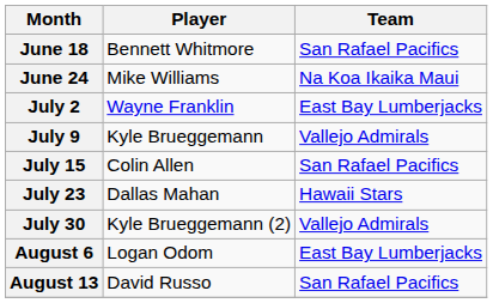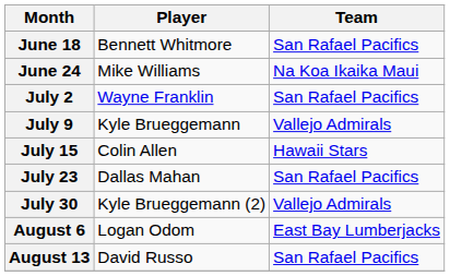 <table class="wikitable">
 <tr>
 <th>Month</th>
 <th>Player</th>
 <th>Team</th>
 </tr>
 <tr>
 <th>June 18</th>
 <td>Bennett Whitmore</td>
 <td><a href='#'>San Rafael Pacifics</a></td>
 </tr>
 <tr>
 <th>June 24</th>
 <td>Mike Williams</td>
 <td><a href='#'>Na Koa Ikaika Maui</a></td>
 </tr>
 <tr>
 <th>July 2</th>
 <td><a href='#'>Wayne Franklin</a></td>
-<td><a href='#'>East Bay Lumberjacks</a></td>
+<td><a href='#'>San Rafael Pacifics</a></td>
 </tr>
 <tr>
 <th>July 9</th>
 <td>Kyle Brueggemann</td>
 <td><a href='#'>Vallejo Admirals</a></td>
 </tr>
 <tr>
 <th>July 15</th>
 <td>Colin Allen</td>
-<td><a href='#'>San Rafael Pacifics</a></td>
+<td><a href='#'>Hawaii Stars</a></td>
 </tr>
 <tr>
 <th>July 23</th>
 <td>Dallas Mahan</td>
-<td><a href='#'>Hawaii Stars</a></td>
+<td><a href='#'>San Rafael Pacifics</a></td>
 </tr>
 <tr>
 <th>July 30</th>
 <td>Kyle Brueggemann (2)</td>
 <td><a href='#'>Vallejo Admirals</a></td>
 </tr>
 <tr>
 <th>August 6</th>
 <td>Logan Odom</td>
 <td><a href='#'>East Bay Lumberjacks</a></td>
 </tr>
 <tr>
 <th>August 13</th>
 <td>David Russo</td>
 <td><a href='#'>San Rafael Pacifics</a></td>
 </tr>
 <tr>
 </tr>
 </table>
